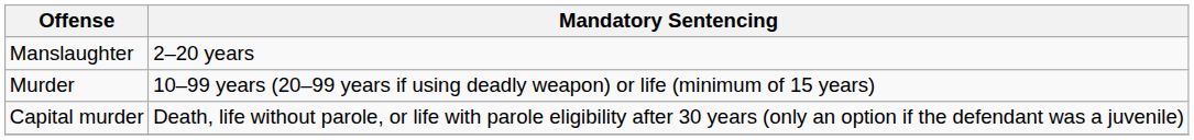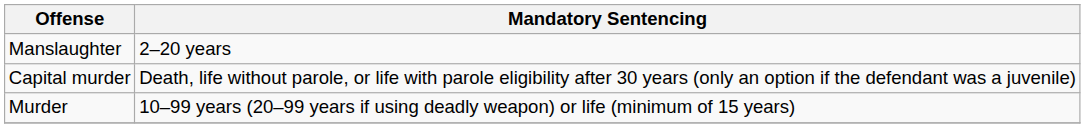 <table class="wikitable">
 <tr>
 <th>Offense</th>
 <th>Mandatory Sentencing</th>
 </tr>
 <tr>
 <td>Manslaughter</td>
 <td>2–20 years</td>
 </tr>
 <tr>
+<td>Capital murder</td>
+<td>Death, life without parole, or life with parole eligibility after 30 years (only an option if the defendant was a juvenile)</td>
+</tr>
+<tr>
 <td>Murder</td>
 <td>10–99 years (20–99 years if using deadly weapon) or life (minimum of 15 years)</td>
 </tr>
 <tr>
-<td>Capital murder</td>
-<td>Death, life without parole, or life with parole eligibility after 30 years (only an option if the defendant was a juvenile)</td>
-</tr>
-<tr>
 </tr>
 </table>
